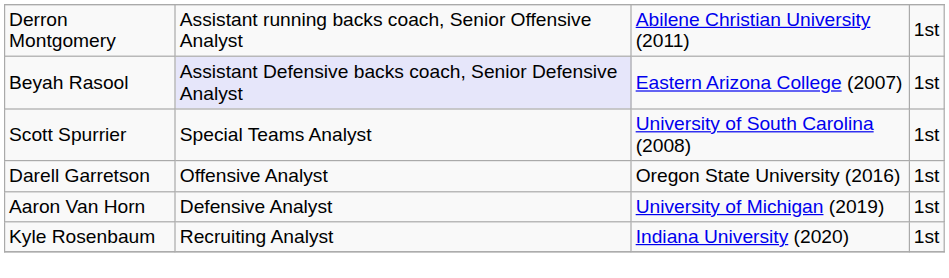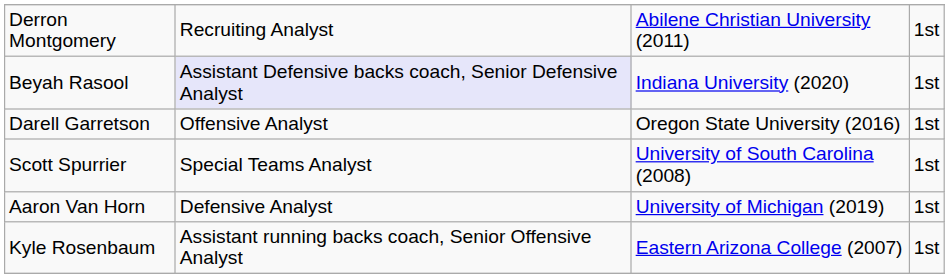 <table class="wikitable" style="width:62%">
 <tr>
 </tr>
 <tr>
 <td>Derron Montgomery</td>
-<td>Assistant running backs coach, Senior Offensive Analyst</td>
+<td>Recruiting Analyst</td>
 <td><a href='#'>Abilene Christian University</a> (2011)</td>
 <td>1st</td>
 </tr>
 <tr>
 <td>Beyah Rasool</td>
 <td style="background: lavender;">Assistant Defensive backs coach, Senior Defensive Analyst</td>
-<td><a href='#'>Eastern Arizona College</a> (2007)</td>
+<td><a href='#'>Indiana University</a> (2020)</td>
+<td>1st</td>
+</tr>
+<tr>
+<td>Darell Garretson</td>
+<td>Offensive Analyst</td>
+<td>Oregon State University (2016)</td>
 <td>1st</td>
 </tr>
 <tr>
 <td>Scott Spurrier</td>
 <td>Special Teams Analyst</td>
 <td><a href='#'>University of South Carolina</a> (2008)</td>
-<td>1st</td>
-</tr>
-<tr>
-<td>Darell Garretson</td>
-<td>Offensive Analyst</td>
-<td>Oregon State University (2016)</td>
 <td>1st</td>
 </tr>
 <tr>
 <td>Aaron Van Horn</td>
 <td>Defensive Analyst</td>
 <td><a href='#'>University of Michigan</a> (2019)</td>
 <td>1st</td>
 </tr>
 <tr>
 <td>Kyle Rosenbaum</td>
-<td>Recruiting Analyst</td>
-<td><a href='#'>Indiana University</a> (2020)</td>
+<td>Assistant running backs coach, Senior Offensive Analyst</td>
+<td><a href='#'>Eastern Arizona College</a> (2007)</td>
 <td>1st</td>
 </tr>
 <tr>
 </tr>
 </table>
